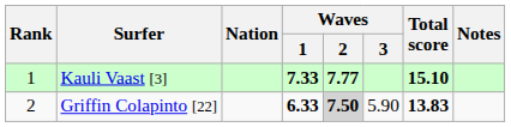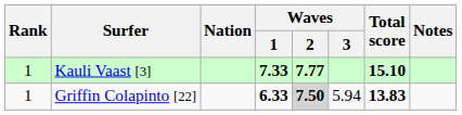 <table class="wikitable sortable" style="text-align:center">
 <tr>
 <th rowspan=2>Rank</th>
 <th rowspan=2>Surfer</th>
 <th rowspan=2>Nation</th>
 <th colspan=3>Waves</th>
 <th rowspan=2>Total<br>score</th>
 <th rowspan=2>Notes</th>
 </tr>
 <tr>
 <th>1</th>
 <th>2</th>
 <th>3</th>
 </tr>
 <tr bgcolor=ccffcc>
 <td>1</td>
 <td align=left><a href='#'>Kauli Vaast</a> <small>[3]</small></td>
 <td align=left></td>
 <td><strong>7.33</strong></td>
 <td><strong>7.77</strong></td>
 <td></td>
 <td><strong>15.10</strong></td>
 <td></td>
 </tr>
 <tr>
-<td>2</td>
+<td>1</td>
 <td align=left><a href='#'>Griffin Colapinto</a> <small>[22]</small></td>
 <td align=left></td>
 <td><strong>6.33</strong></td>
 <td style="background: lightgrey;"><strong>7.50</strong></td>
-<td>5.90</td>
+<td>5.94</td>
 <td><strong>13.83</strong></td>
 <td></td>
 </tr>
 </table>
